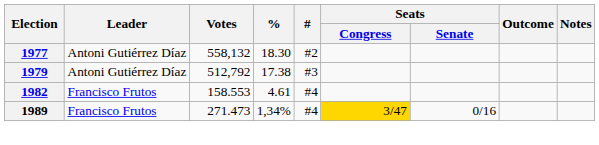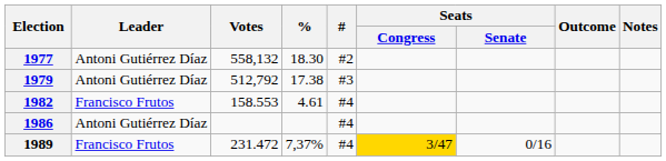 <table class="wikitable" style="text-align:right; font-size:100%; line-height:16px;">
 <tr>
 <th rowspan="2" width="65">Election</th>
 <th rowspan="2">Leader</th>
 <th rowspan="2" width="70">Votes</th>
 <th rowspan="2" width="40">%</th>
 <th rowspan="2" width="25">#</th>
 <th colspan="2">Seats</th>
 <th rowspan="2">Outcome</th>
 <th rowspan="2">Notes</th>
 </tr>
 <tr>
 <th width="100"><a href='#'>Congress</a></th>
 <th width="100"><a href='#'>Senate</a></th>
 </tr>
 <tr>
 <th><a href='#'>1977</a></th>
 <td align="left">Antoni Gutiérrez Díaz</td>
 <td>558,132</td>
 <td>18.30</td>
 <td>#2</td>
 <td></td>
 <td></td>
 <td></td>
 <td align="left"></td>
 </tr>
 <tr>
 <th><a href='#'>1979</a></th>
 <td align="left">Antoni Gutiérrez Díaz</td>
 <td>512,792</td>
 <td>17.38</td>
 <td>#3</td>
 <td></td>
 <td></td>
 <td></td>
 <td align="left"></td>
 </tr>
 <tr>
 <th><a href='#'>1982</a></th>
 <td align="left"><a href='#'>Francisco Frutos</a></td>
 <td>158.553</td>
 <td>4.61</td>
 <td>#4</td>
 <td></td>
 <td></td>
 <td></td>
 <td align="left"></td>
 </tr>
 <tr>
+<th><a href='#'>1986</a></th>
+<td align="left">Antoni Gutiérrez Díaz</td>
+<td></td>
+<td></td>
+<td>#4</td>
+<td></td>
+<td></td>
+<td></td>
+<td align="left"></td>
+</tr>
+<tr>
 <th>1989</th>
 <td align="left"><a href='#'>Francisco Frutos</a></td>
-<td>271.473</td>
-<td>1,34%</td>
+<td>231.472</td>
+<td>7,37%</td>
 <td>#4</td>
 <td style="background: gold;">3/47</td>
 <td>0/16</td>
 <td></td>
 <td></td>
 </tr>
 </table>
